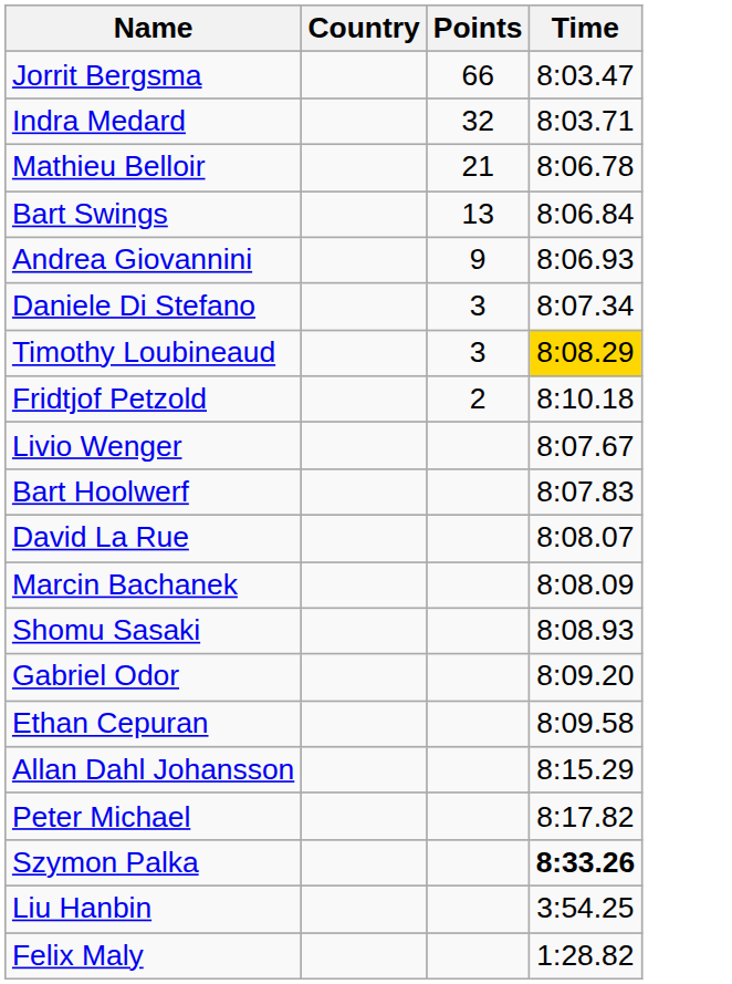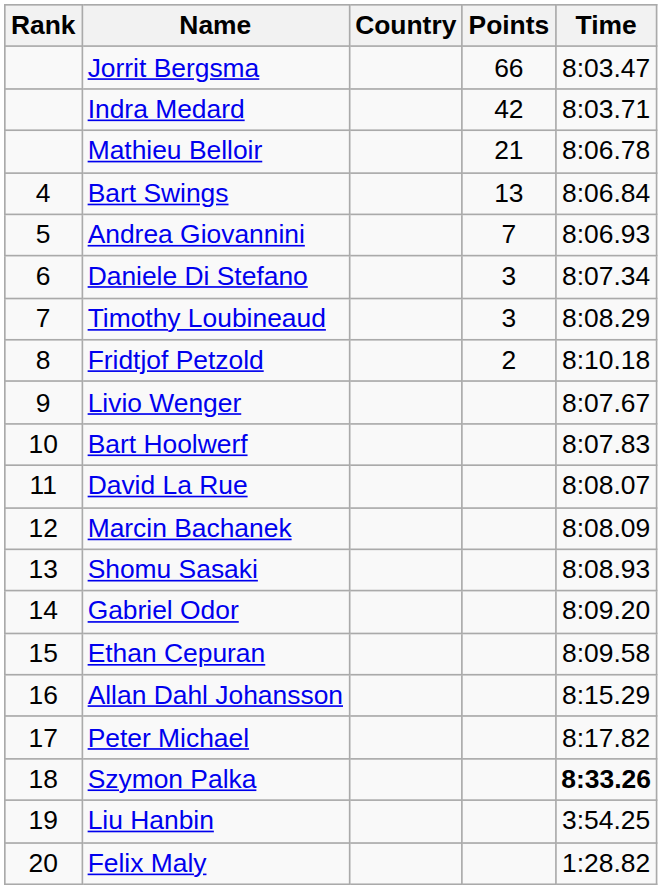 <table class="wikitable sortable" style="text-align:center">
 <tr>
+<th>Rank</th>
 <th>Name</th>
 <th>Country</th>
 <th>Points</th>
 <th>Time</th>
 </tr>
 <tr>
+<td></td>
 <td align=left><a href='#'>Jorrit Bergsma</a></td>
 <td align=left></td>
 <td>66</td>
 <td>8:03.47</td>
 </tr>
 <tr>
+<td></td>
 <td align=left><a href='#'>Indra Medard</a></td>
 <td align=left></td>
-<td>32</td>
+<td>42</td>
 <td>8:03.71</td>
 </tr>
 <tr>
+<td></td>
 <td align=left><a href='#'>Mathieu Belloir</a></td>
 <td align=left></td>
 <td>21</td>
 <td>8:06.78</td>
 </tr>
 <tr>
+<td>4</td>
 <td align=left><a href='#'>Bart Swings</a></td>
 <td align=left></td>
 <td>13</td>
 <td>8:06.84</td>
 </tr>
 <tr>
+<td>5</td>
 <td align=left><a href='#'>Andrea Giovannini</a></td>
 <td align=left></td>
-<td>9</td>
+<td>7</td>
 <td>8:06.93</td>
 </tr>
 <tr>
+<td>6</td>
 <td align=left><a href='#'>Daniele Di Stefano</a></td>
 <td align=left></td>
 <td>3</td>
 <td>8:07.34</td>
 </tr>
 <tr>
+<td>7</td>
 <td align=left><a href='#'>Timothy Loubineaud</a></td>
 <td align=left></td>
 <td>3</td>
-<td style="background: gold;">8:08.29</td>
+<td>8:08.29</td>
 </tr>
 <tr>
+<td>8</td>
 <td align=left><a href='#'>Fridtjof Petzold</a></td>
 <td align=left></td>
 <td>2</td>
 <td>8:10.18</td>
 </tr>
 <tr>
+<td>9</td>
 <td align=left><a href='#'>Livio Wenger</a></td>
 <td align=left></td>
 <td></td>
 <td>8:07.67</td>
 </tr>
 <tr>
+<td>10</td>
 <td align=left><a href='#'>Bart Hoolwerf</a></td>
 <td align=left></td>
 <td></td>
 <td>8:07.83</td>
 </tr>
 <tr>
+<td>11</td>
 <td align=left><a href='#'>David La Rue</a></td>
 <td align=left></td>
 <td></td>
 <td>8:08.07</td>
 </tr>
 <tr>
+<td>12</td>
 <td align=left><a href='#'>Marcin Bachanek</a></td>
 <td align=left></td>
 <td></td>
 <td>8:08.09</td>
 </tr>
 <tr>
+<td>13</td>
 <td align=left><a href='#'>Shomu Sasaki</a></td>
 <td align=left></td>
 <td></td>
 <td>8:08.93</td>
 </tr>
 <tr>
+<td>14</td>
 <td align=left><a href='#'>Gabriel Odor</a></td>
 <td align=left></td>
 <td></td>
 <td>8:09.20</td>
 </tr>
 <tr>
+<td>15</td>
 <td align=left><a href='#'>Ethan Cepuran</a></td>
 <td align=left></td>
 <td></td>
 <td>8:09.58</td>
 </tr>
 <tr>
+<td>16</td>
 <td align=left><a href='#'>Allan Dahl Johansson</a></td>
 <td align=left></td>
 <td></td>
 <td>8:15.29</td>
 </tr>
 <tr>
+<td>17</td>
 <td align=left><a href='#'>Peter Michael</a></td>
 <td align=left></td>
 <td></td>
 <td>8:17.82</td>
 </tr>
 <tr>
+<td>18</td>
 <td align=left><a href='#'>Szymon Palka</a></td>
 <td align=left></td>
 <td></td>
 <td><strong>8:33.26</strong></td>
 </tr>
 <tr>
+<td>19</td>
 <td align=left><a href='#'>Liu Hanbin</a></td>
 <td align=left></td>
 <td></td>
 <td>3:54.25</td>
 </tr>
 <tr>
+<td>20</td>
 <td align=left><a href='#'>Felix Maly</a></td>
 <td align=left></td>
 <td></td>
 <td>1:28.82</td>
 </tr>
 </table>
